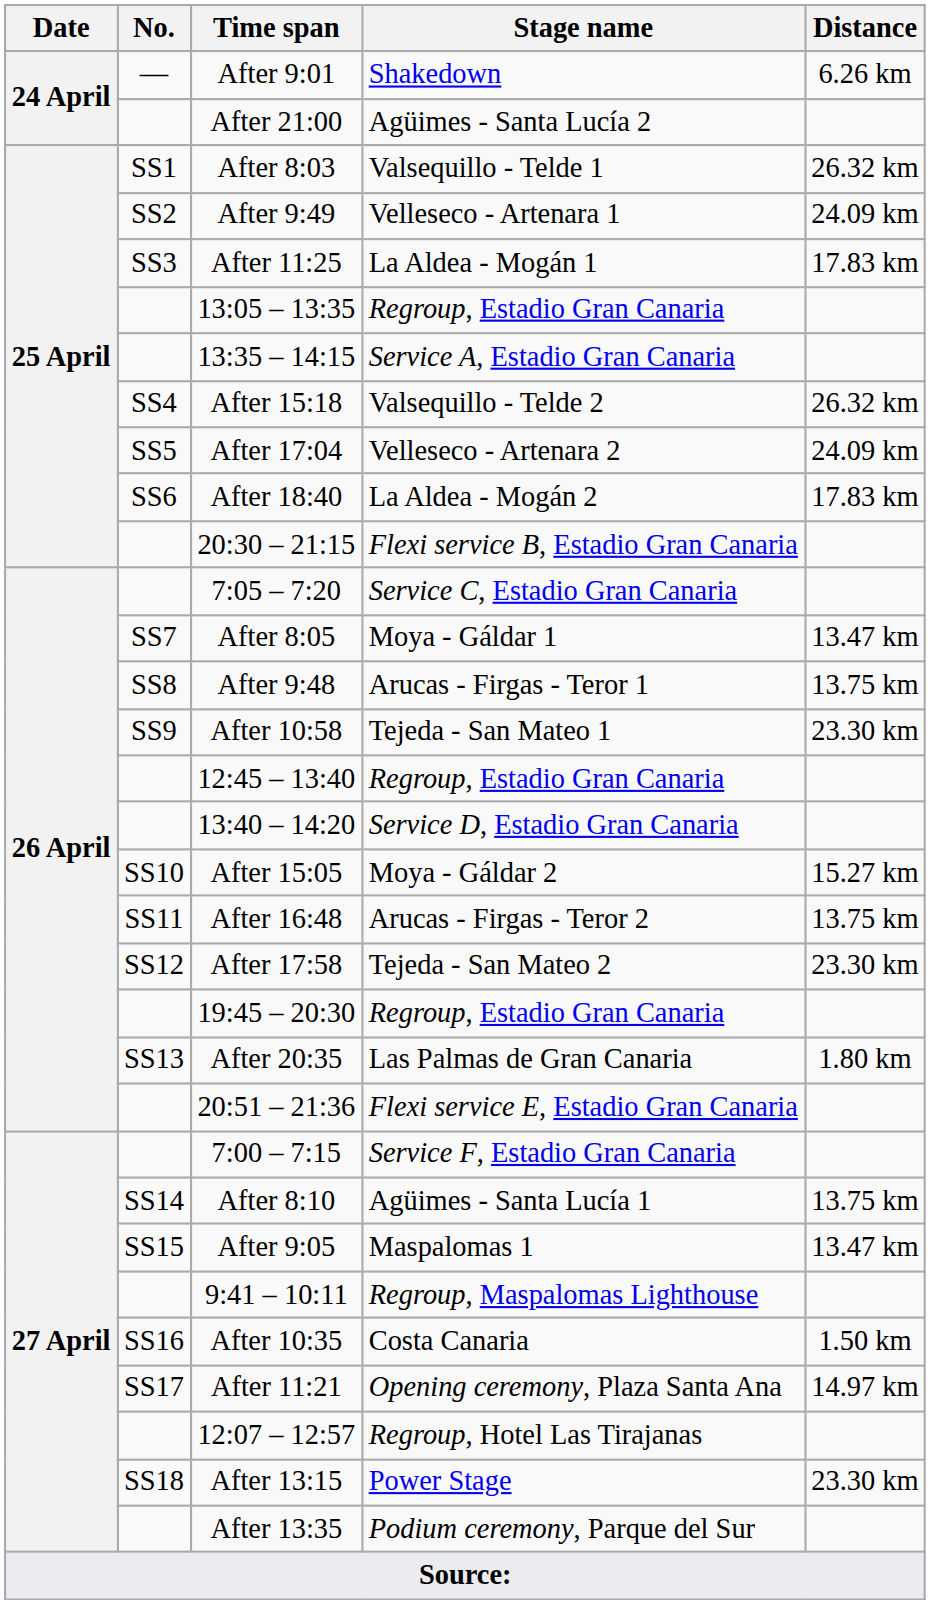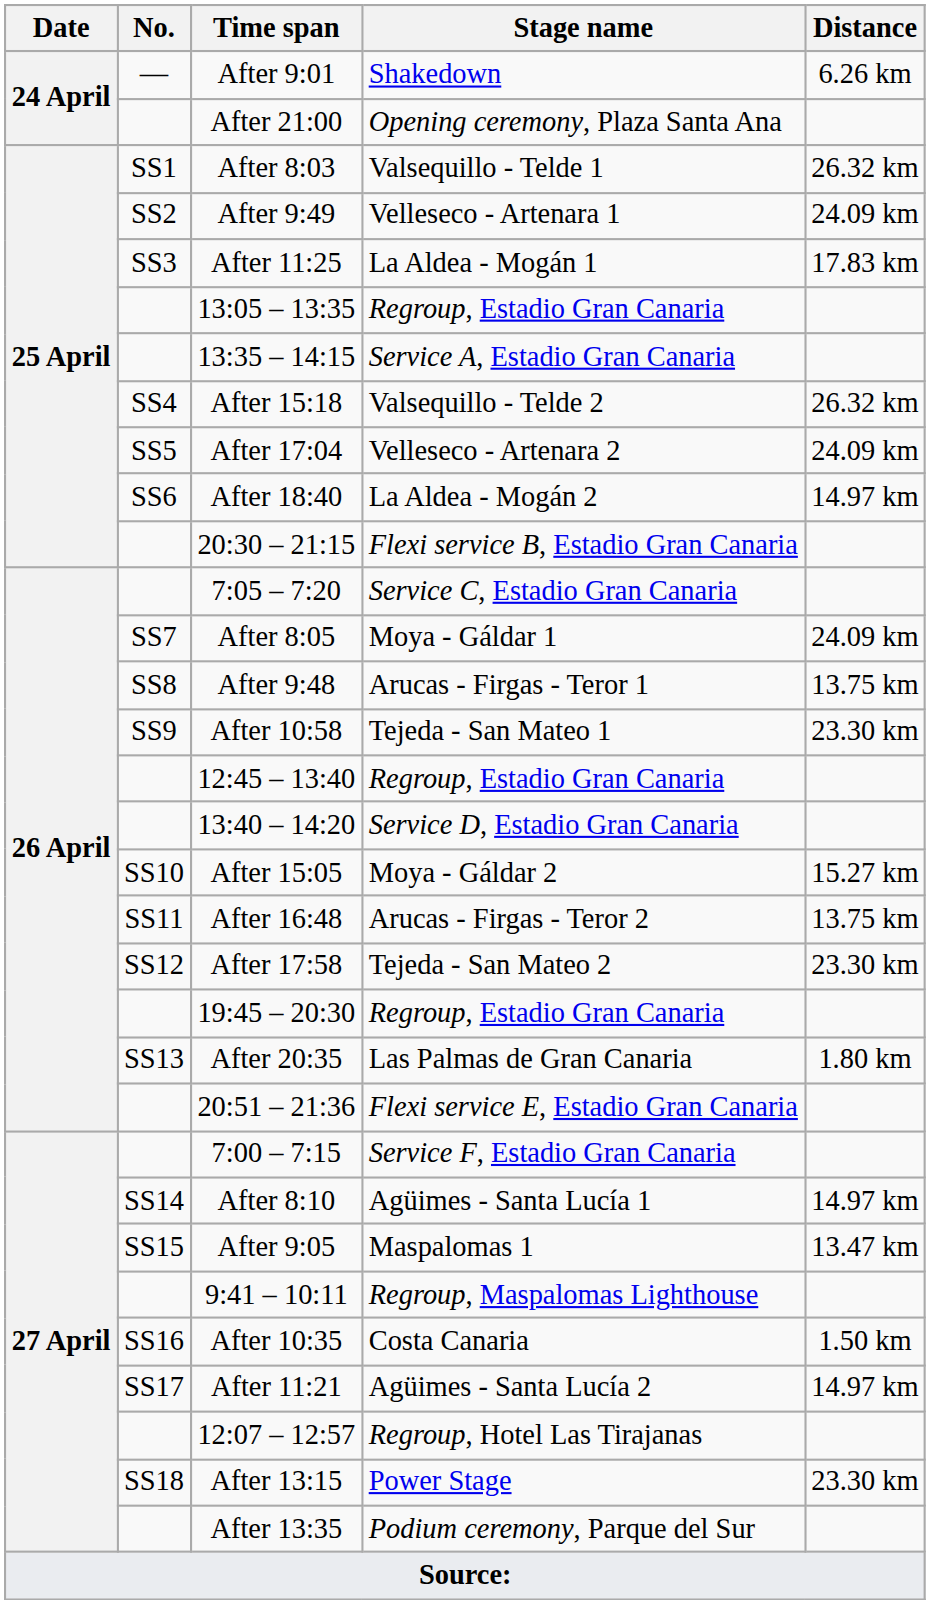 <table class="wikitable" style="font-size: 85%;">
 <tr>
 <th>Date</th>
 <th>No.</th>
 <th>Time span</th>
 <th>Stage name</th>
 <th>Distance</th>
 </tr>
 <tr>
 <th rowspan="2">24 April</th>
 <td align="center">—</td>
 <td align="center">After 9:01</td>
 <td><a href='#'>Shakedown</a></td>
 <td align="center">6.26 km</td>
 </tr>
 <tr>
 <td align="center"></td>
 <td align="center">After 21:00</td>
-<td>Agüimes - Santa Lucía 2</td>
+<td><em>Opening ceremony</em>, Plaza Santa Ana</td>
 <td></td>
 </tr>
 <tr>
 <th rowspan="9">25 April</th>
 <td align="center">SS1</td>
 <td align="center">After 8:03</td>
 <td>Valsequillo - Telde 1</td>
 <td align="center">26.32 km</td>
 </tr>
 <tr>
 <td align="center">SS2</td>
 <td align="center">After 9:49</td>
 <td>Velleseco - Artenara 1</td>
 <td align="center">24.09 km</td>
 </tr>
 <tr>
 <td align="center">SS3</td>
 <td align="center">After 11:25</td>
 <td>La Aldea - Mogán 1</td>
 <td align="center">17.83 km</td>
 </tr>
 <tr>
 <td align="center"></td>
 <td align="center">13:05 – 13:35</td>
 <td><em>Regroup</em>, <a href='#'>Estadio Gran Canaria</a></td>
 <td></td>
 </tr>
 <tr>
 <td align="center"></td>
 <td align="center">13:35 – 14:15</td>
 <td><em>Service A</em>, <a href='#'>Estadio Gran Canaria</a></td>
 <td></td>
 </tr>
 <tr>
 <td align="center">SS4</td>
 <td align="center">After 15:18</td>
 <td>Valsequillo - Telde 2</td>
 <td align="center">26.32 km</td>
 </tr>
 <tr>
 <td align="center">SS5</td>
 <td align="center">After 17:04</td>
 <td>Velleseco - Artenara 2</td>
 <td align="center">24.09 km</td>
 </tr>
 <tr>
 <td align="center">SS6</td>
 <td align="center">After 18:40</td>
 <td>La Aldea - Mogán 2</td>
-<td align="center">17.83 km</td>
+<td align="center">14.97 km</td>
 </tr>
 <tr>
 <td align="center"></td>
 <td align="center">20:30 – 21:15</td>
 <td><em>Flexi service B</em>, <a href='#'>Estadio Gran Canaria</a></td>
 <td></td>
 </tr>
 <tr>
 <th rowspan="12">26 April</th>
 <td align="center"></td>
 <td align="center">7:05 – 7:20</td>
 <td><em>Service C</em>, <a href='#'>Estadio Gran Canaria</a></td>
 <td></td>
 </tr>
 <tr>
 <td align="center">SS7</td>
 <td align="center">After 8:05</td>
 <td>Moya - Gáldar 1</td>
-<td align="center">13.47 km</td>
+<td align="center">24.09 km</td>
 </tr>
 <tr>
 <td align="center">SS8</td>
 <td align="center">After 9:48</td>
 <td>Arucas - Firgas - Teror 1</td>
 <td align="center">13.75 km</td>
 </tr>
 <tr>
 <td align="center">SS9</td>
 <td align="center">After 10:58</td>
 <td>Tejeda - San Mateo 1</td>
 <td align="center">23.30 km</td>
 </tr>
 <tr>
 <td align="center"></td>
 <td align="center">12:45 – 13:40</td>
 <td><em>Regroup</em>, <a href='#'>Estadio Gran Canaria</a></td>
 <td></td>
 </tr>
 <tr>
 <td align="center"></td>
 <td align="center">13:40 – 14:20</td>
 <td><em>Service D</em>, <a href='#'>Estadio Gran Canaria</a></td>
 <td></td>
 </tr>
 <tr>
 <td align="center">SS10</td>
 <td align="center">After 15:05</td>
 <td>Moya - Gáldar 2</td>
 <td align="center">15.27 km</td>
 </tr>
 <tr>
 <td align="center">SS11</td>
 <td align="center">After 16:48</td>
 <td>Arucas - Firgas - Teror 2</td>
 <td align="center">13.75 km</td>
 </tr>
 <tr>
 <td align="center">SS12</td>
 <td align="center">After 17:58</td>
 <td>Tejeda - San Mateo 2</td>
 <td align="center">23.30 km</td>
 </tr>
 <tr>
 <td align="center"></td>
 <td align="center">19:45 – 20:30</td>
 <td><em>Regroup</em>, <a href='#'>Estadio Gran Canaria</a></td>
 <td></td>
 </tr>
 <tr>
 <td align="center">SS13</td>
 <td align="center">After 20:35</td>
 <td>Las Palmas de Gran Canaria</td>
 <td align="center">1.80 km</td>
 </tr>
 <tr>
 <td align="center"></td>
 <td align="center">20:51 – 21:36</td>
 <td><em>Flexi service E</em>, <a href='#'>Estadio Gran Canaria</a></td>
 <td></td>
 </tr>
 <tr>
 <th rowspan="9">27 April</th>
 <td align="center"></td>
 <td align="center">7:00 – 7:15</td>
 <td><em>Service F</em>, <a href='#'>Estadio Gran Canaria</a></td>
 <td></td>
 </tr>
 <tr>
 <td align="center">SS14</td>
 <td align="center">After 8:10</td>
 <td>Agüimes - Santa Lucía 1</td>
-<td align="center">13.75 km</td>
+<td align="center">14.97 km</td>
 </tr>
 <tr>
 <td align="center">SS15</td>
 <td align="center">After 9:05</td>
 <td>Maspalomas 1</td>
 <td align="center">13.47 km</td>
 </tr>
 <tr>
 <td align="center"></td>
 <td align="center">9:41 – 10:11</td>
 <td><em>Regroup</em>, <a href='#'>Maspalomas Lighthouse</a></td>
 <td></td>
 </tr>
 <tr>
 <td align="center">SS16</td>
 <td align="center">After 10:35</td>
 <td>Costa Canaria</td>
 <td align="center">1.50 km</td>
 </tr>
 <tr>
 <td align="center">SS17</td>
 <td align="center">After 11:21</td>
-<td><em>Opening ceremony</em>, Plaza Santa Ana</td>
+<td>Agüimes - Santa Lucía 2</td>
 <td align="center">14.97 km</td>
 </tr>
 <tr>
 <td align="center"></td>
 <td align="center">12:07 – 12:57</td>
 <td><em>Regroup</em>, Hotel Las Tirajanas</td>
 <td></td>
 </tr>
 <tr>
 <td align="center">SS18</td>
 <td align="center">After 13:15</td>
 <td><a href='#'>Power Stage</a></td>
 <td align="center">23.30 km</td>
 </tr>
 <tr>
 <td align="center"></td>
 <td align="center">After 13:35</td>
 <td><em>Podium ceremony</em>, Parque del Sur</td>
 <td></td>
 </tr>
 <tr>
 <td colspan="5" style="background-color:#EAECF0;text-align:center"><strong>Source:</strong></td>
 </tr>
 <tr>
 </tr>
 </table>
